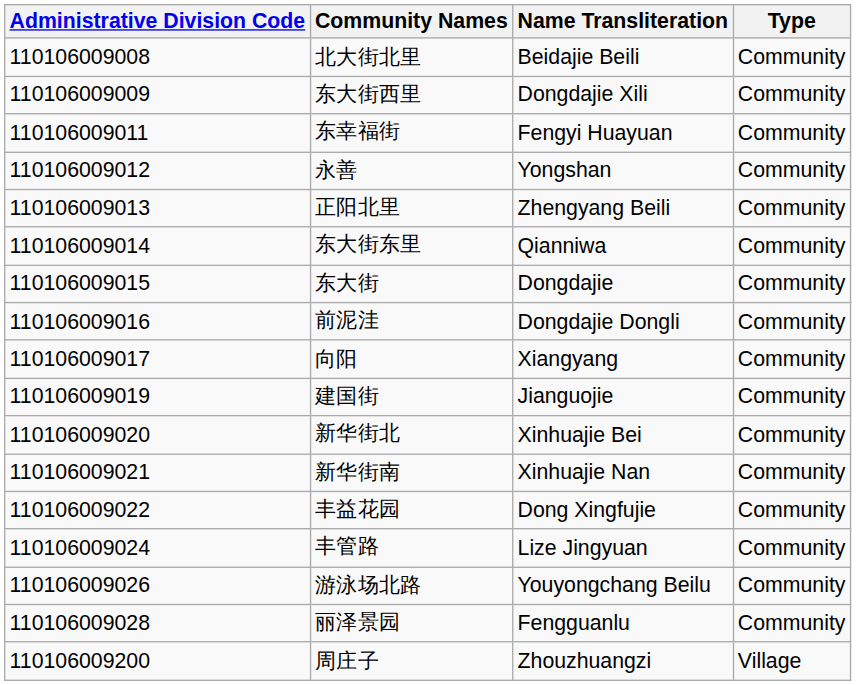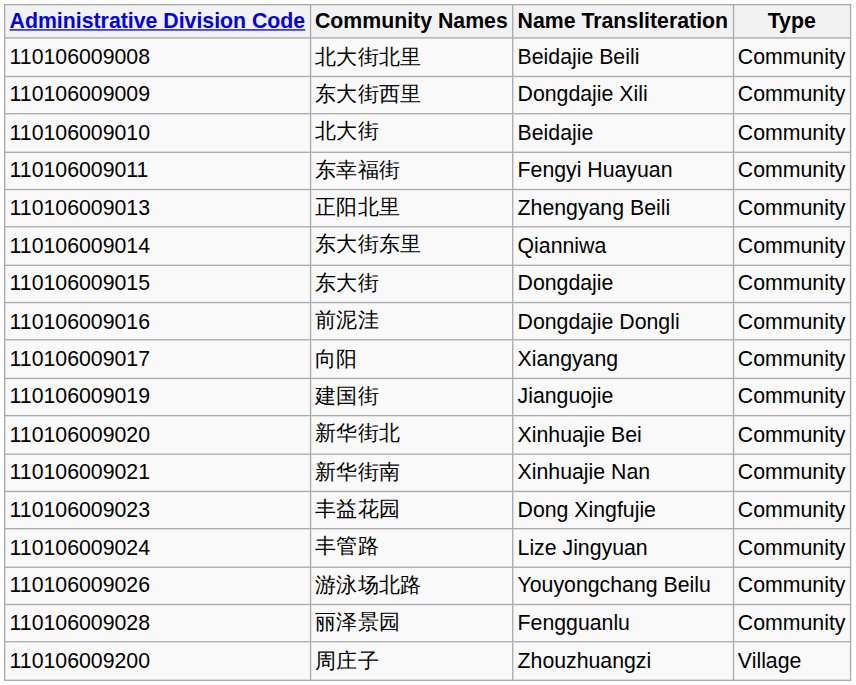 <table class="wikitable sortable">
 <tr>
 <th><a href='#'>Administrative Division Code</a></th>
 <th>Community Names</th>
 <th>Name Transliteration</th>
 <th>Type</th>
 </tr>
 <tr>
 <td>110106009008</td>
 <td>北大街北里</td>
 <td>Beidajie Beili</td>
 <td>Community</td>
 </tr>
 <tr>
 <td>110106009009</td>
 <td>东大街西里</td>
 <td>Dongdajie Xili</td>
 <td>Community</td>
 </tr>
 <tr>
+<td>110106009010</td>
+<td>北大街</td>
+<td>Beidajie</td>
+<td>Community</td>
+</tr>
+<tr>
 <td>110106009011</td>
 <td>东幸福街</td>
 <td>Fengyi Huayuan</td>
-<td>Community</td>
-</tr>
-<tr>
-<td>110106009012</td>
-<td>永善</td>
-<td>Yongshan</td>
 <td>Community</td>
 </tr>
 <tr>
 <td>110106009013</td>
 <td>正阳北里</td>
 <td>Zhengyang Beili</td>
 <td>Community</td>
 </tr>
 <tr>
 <td>110106009014</td>
 <td>东大街东里</td>
 <td>Qianniwa</td>
 <td>Community</td>
 </tr>
 <tr>
 <td>110106009015</td>
 <td>东大街</td>
 <td>Dongdajie</td>
 <td>Community</td>
 </tr>
 <tr>
 <td>110106009016</td>
 <td>前泥洼</td>
 <td>Dongdajie Dongli</td>
 <td>Community</td>
 </tr>
 <tr>
 <td>110106009017</td>
 <td>向阳</td>
 <td>Xiangyang</td>
 <td>Community</td>
 </tr>
 <tr>
 <td>110106009019</td>
 <td>建国街</td>
 <td>Jianguojie</td>
 <td>Community</td>
 </tr>
 <tr>
 <td>110106009020</td>
 <td>新华街北</td>
 <td>Xinhuajie Bei</td>
 <td>Community</td>
 </tr>
 <tr>
 <td>110106009021</td>
 <td>新华街南</td>
 <td>Xinhuajie Nan</td>
 <td>Community</td>
 </tr>
 <tr>
-<td>110106009022</td>
+<td>110106009023</td>
 <td>丰益花园</td>
 <td>Dong Xingfujie</td>
 <td>Community</td>
 </tr>
 <tr>
 <td>110106009024</td>
 <td>丰管路</td>
 <td>Lize Jingyuan</td>
 <td>Community</td>
 </tr>
 <tr>
 <td>110106009026</td>
 <td>游泳场北路</td>
 <td>Youyongchang Beilu</td>
 <td>Community</td>
 </tr>
 <tr>
 <td>110106009028</td>
 <td>丽泽景园</td>
 <td>Fengguanlu</td>
 <td>Community</td>
 </tr>
 <tr>
 <td>110106009200</td>
 <td>周庄子</td>
 <td>Zhouzhuangzi</td>
 <td>Village</td>
 </tr>
 </table>
